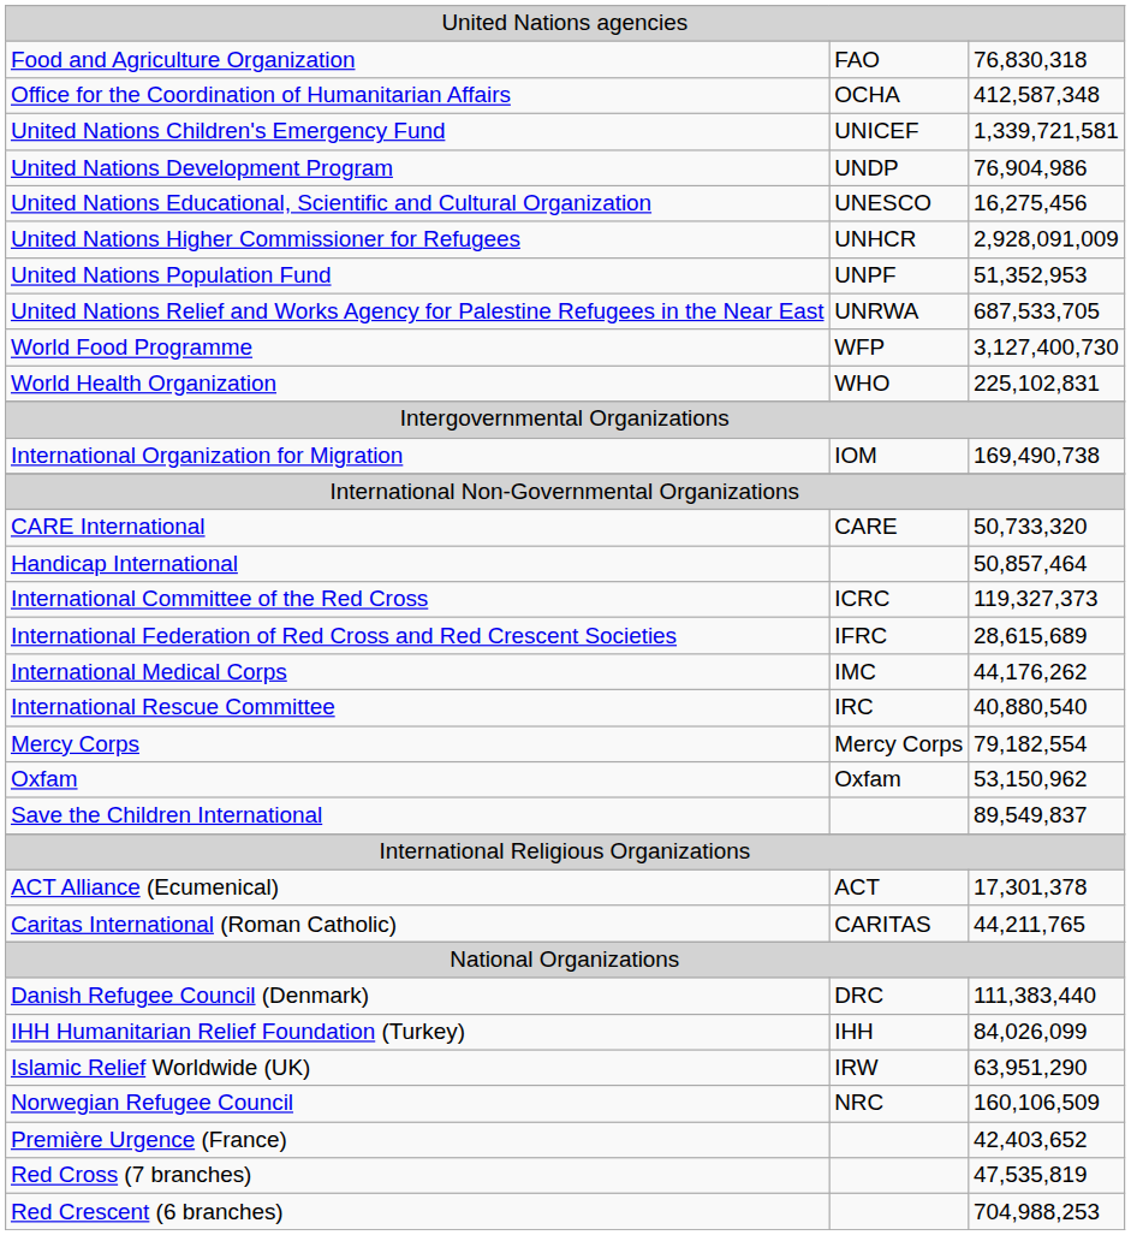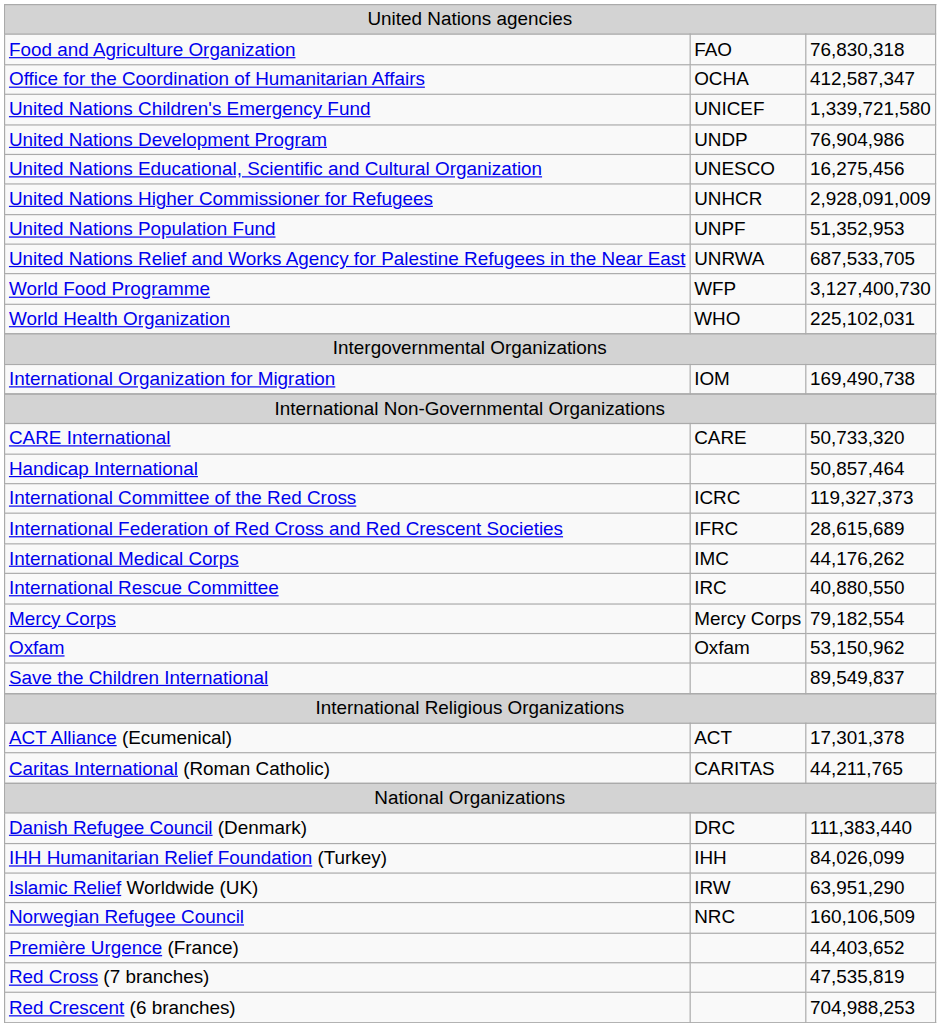 <table class="wikitable" style="text-align:left">
 <tr>
 </tr>
 <tr style="background:Lightgrey;">
 <td colspan="10" align=center>United Nations agencies</td>
 </tr>
 <tr>
 <td><a href='#'>Food and Agriculture Organization</a></td>
 <td>FAO</td>
 <td>76,830,318</td>
 </tr>
 <tr>
 <td><a href='#'>Office for the Coordination of Humanitarian Affairs</a></td>
 <td>OCHA</td>
-<td>412,587,348</td>
+<td>412,587,347</td>
 </tr>
 <tr>
 <td><a href='#'>United Nations Children's Emergency Fund</a></td>
 <td>UNICEF</td>
-<td>1,339,721,581</td>
+<td>1,339,721,580</td>
 </tr>
 <tr>
 <td><a href='#'>United Nations Development Program</a></td>
 <td>UNDP</td>
 <td>76,904,986</td>
 </tr>
 <tr>
 <td><a href='#'>United Nations Educational, Scientific and Cultural Organization</a></td>
 <td>UNESCO</td>
 <td>16,275,456</td>
 </tr>
 <tr>
 <td><a href='#'>United Nations Higher Commissioner for Refugees</a></td>
 <td>UNHCR</td>
 <td>2,928,091,009</td>
 </tr>
 <tr>
 <td><a href='#'>United Nations Population Fund</a></td>
 <td>UNPF</td>
 <td>51,352,953</td>
 </tr>
 <tr>
 <td><a href='#'>United Nations Relief and Works Agency for Palestine Refugees in the Near East</a></td>
 <td>UNRWA</td>
 <td>687,533,705</td>
 </tr>
 <tr>
 <td><a href='#'>World Food Programme</a></td>
 <td>WFP</td>
 <td>3,127,400,730</td>
 </tr>
 <tr>
 <td><a href='#'>World Health Organization</a></td>
 <td>WHO</td>
-<td>225,102,831</td>
+<td>225,102,031</td>
 </tr>
 <tr>
 </tr>
 <tr style="background:Lightgrey;">
 <td colspan="10" align=center>Intergovernmental Organizations</td>
 </tr>
 <tr>
 <td><a href='#'>International Organization for Migration</a></td>
 <td>IOM</td>
 <td>169,490,738</td>
 </tr>
 <tr>
 </tr>
 <tr style="background:Lightgrey;">
 <td colspan="10" align=center>International Non-Governmental Organizations</td>
 </tr>
 <tr>
 <td><a href='#'>CARE International</a></td>
 <td>CARE</td>
 <td>50,733,320</td>
 </tr>
 <tr>
 <td><a href='#'>Handicap International</a></td>
 <td></td>
 <td>50,857,464</td>
 </tr>
 <tr>
 <td><a href='#'>International Committee of the Red Cross</a></td>
 <td>ICRC</td>
 <td>119,327,373</td>
 </tr>
 <tr>
 <td><a href='#'>International Federation of Red Cross and Red Crescent Societies</a></td>
 <td>IFRC</td>
 <td>28,615,689</td>
 </tr>
 <tr>
 <td><a href='#'>International Medical Corps</a></td>
 <td>IMC</td>
 <td>44,176,262</td>
 </tr>
 <tr>
 <td><a href='#'>International Rescue Committee</a></td>
 <td>IRC</td>
-<td>40,880,540</td>
+<td>40,880,550</td>
 </tr>
 <tr>
 <td><a href='#'>Mercy Corps</a></td>
 <td>Mercy Corps</td>
 <td>79,182,554</td>
 </tr>
 <tr>
 <td><a href='#'>Oxfam</a></td>
 <td>Oxfam</td>
 <td>53,150,962</td>
 </tr>
 <tr>
 <td><a href='#'>Save the Children International</a></td>
 <td></td>
 <td>89,549,837</td>
 </tr>
 <tr>
 </tr>
 <tr style="background:Lightgrey;">
 <td colspan="10" align=center>International Religious Organizations</td>
 </tr>
 <tr>
 <td><a href='#'>ACT Alliance</a> (Ecumenical)</td>
 <td>ACT</td>
 <td>17,301,378</td>
 </tr>
 <tr>
 <td><a href='#'>Caritas International</a> (Roman Catholic)</td>
 <td>CARITAS</td>
 <td>44,211,765</td>
 </tr>
 <tr>
 </tr>
 <tr style="background:Lightgrey;">
 <td colspan="10" align=center>National Organizations</td>
 </tr>
 <tr>
 <td><a href='#'>Danish Refugee Council</a> (Denmark)</td>
 <td>DRC</td>
 <td>111,383,440</td>
 </tr>
 <tr>
 <td><a href='#'>IHH Humanitarian Relief Foundation</a> (Turkey)</td>
 <td>IHH</td>
 <td>84,026,099</td>
 </tr>
 <tr>
 <td><a href='#'>Islamic Relief</a> Worldwide (UK)</td>
 <td>IRW</td>
 <td>63,951,290</td>
 </tr>
 <tr>
 <td><a href='#'>Norwegian Refugee Council</a></td>
 <td>NRC</td>
 <td>160,106,509</td>
 </tr>
 <tr>
 <td><a href='#'>Première Urgence</a> (France)</td>
 <td></td>
-<td>42,403,652</td>
+<td>44,403,652</td>
 </tr>
 <tr>
 <td><a href='#'>Red Cross</a> (7 branches)</td>
 <td></td>
 <td>47,535,819</td>
 </tr>
 <tr>
 <td><a href='#'>Red Crescent</a> (6 branches)</td>
 <td></td>
 <td>704,988,253</td>
 </tr>
 <tr>
 </tr>
 </table>
